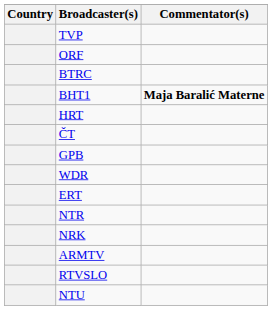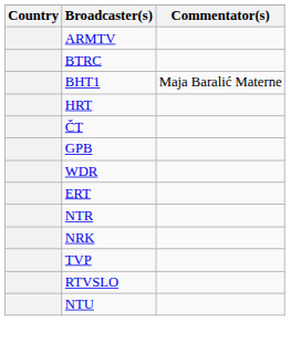 <table class="wikitable plainrowheaders">
 <tr>
 </tr>
 <tr>
 <th scope="col">Country</th>
 <th scope="col">Broadcaster(s)</th>
 <th scope="col">Commentator(s)</th>
 </tr>
 <tr>
 <th scope="row"></th>
-<td><a href='#'>TVP</a></td>
-<td></td>
-</tr>
-<tr>
-<th scope="row"></th>
-<td><a href='#'>ORF</a></td>
+<td><a href='#'>ARMTV</a></td>
 <td></td>
 </tr>
 <tr>
 <th scope="row"></th>
 <td><a href='#'>BTRC</a></td>
 <td></td>
 </tr>
 <tr>
 <th scope="row"></th>
 <td><a href='#'>BHT1</a></td>
-<td><strong>Maja Baralić Materne</strong></td>
+<td>Maja Baralić Materne</td>
 </tr>
 <tr>
 <th scope="row"></th>
 <td><a href='#'>HRT</a></td>
 <td></td>
 </tr>
 <tr>
 <th scope="row"></th>
 <td><a href='#'>ČT</a></td>
 <td></td>
 </tr>
 <tr>
 <th scope="row"></th>
 <td><a href='#'>GPB</a></td>
 <td></td>
 </tr>
 <tr>
 <th scope="row"></th>
 <td><a href='#'>WDR</a></td>
 <td></td>
 </tr>
 <tr>
 <th scope="row"></th>
 <td><a href='#'>ERT</a></td>
 <td></td>
 </tr>
 <tr>
 <th scope="row"></th>
 <td><a href='#'>NTR</a></td>
 <td></td>
 </tr>
 <tr>
 <th scope="row"></th>
 <td><a href='#'>NRK</a></td>
 <td></td>
 </tr>
 <tr>
 <th scope="row"></th>
-<td><a href='#'>ARMTV</a></td>
+<td><a href='#'>TVP</a></td>
 <td></td>
 </tr>
 <tr>
 <th scope="row"></th>
 <td><a href='#'>RTVSLO</a></td>
 <td></td>
 </tr>
 <tr>
 <th scope="row"></th>
 <td><a href='#'>NTU</a></td>
 <td></td>
 </tr>
 </table>
